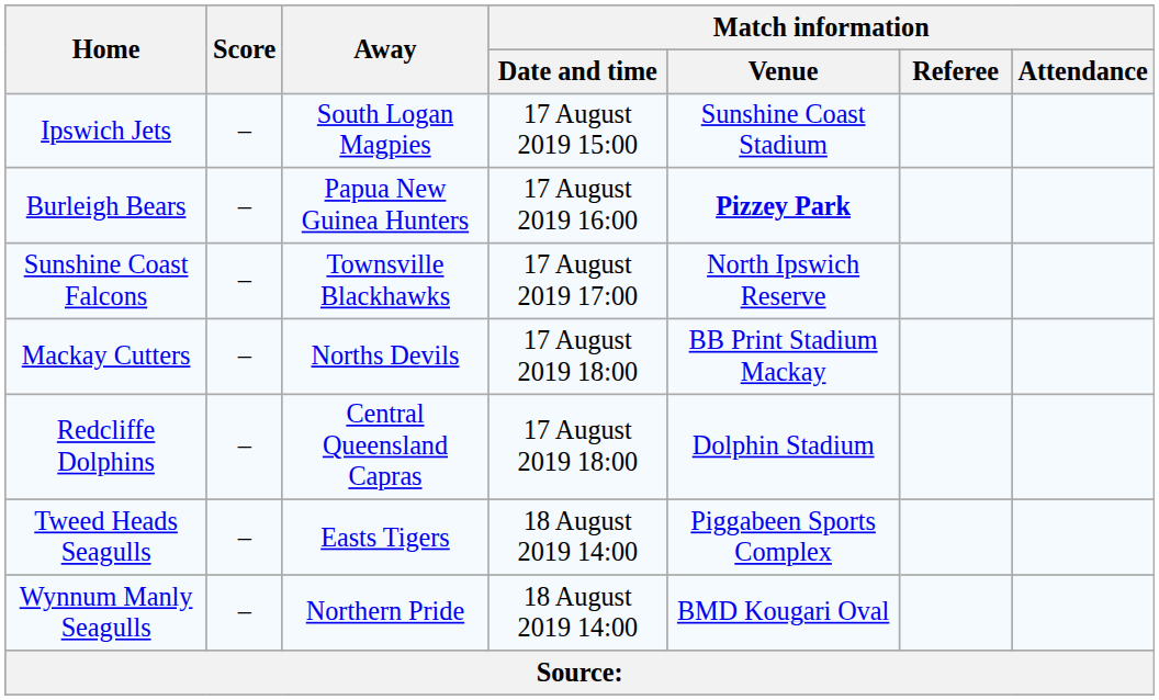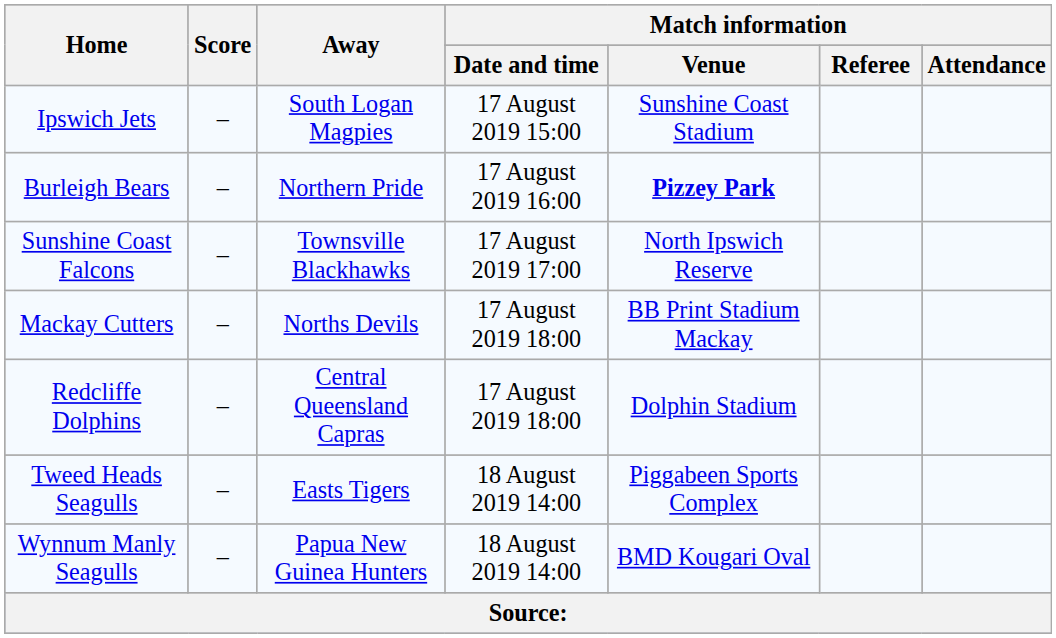 <table class="wikitable" width="100%" style="border-collapse:collapse; font-size:90%; text-align:center;">
 <tr>
 <th rowspan="2" width="19%">Home</th>
 <th rowspan="2" width="6%">Score</th>
 <th rowspan="2" width="19%">Away</th>
 <th colspan="4">Match information</th>
 </tr>
 <tr bgcolor="#CCCCCC">
 <th width="17%">Date and time</th>
 <th width="22%">Venue</th>
 <th width="10%">Referee</th>
 <th width="7%">Attendance</th>
 </tr>
 <tr bgcolor="#F5FAFF">
 <td> <a href='#'>Ipswich Jets</a></td>
 <td>–</td>
 <td> <a href='#'>South Logan Magpies</a></td>
 <td>17 August 2019 15:00</td>
 <td><a href='#'>Sunshine Coast Stadium</a></td>
 <td></td>
 <td></td>
 </tr>
 <tr bgcolor="#F5FAFF">
 <td> <a href='#'>Burleigh Bears</a></td>
 <td>–</td>
-<td> <a href='#'>Papua New Guinea Hunters</a></td>
+<td> <a href='#'>Northern Pride</a></td>
 <td>17 August 2019 16:00</td>
 <td><strong><a href='#'>Pizzey Park</a></strong></td>
 <td></td>
 <td></td>
 </tr>
 <tr bgcolor="#F5FAFF">
 <td> <a href='#'>Sunshine Coast Falcons</a></td>
 <td>–</td>
 <td> <a href='#'>Townsville Blackhawks</a></td>
 <td>17 August 2019 17:00</td>
 <td><a href='#'>North Ipswich Reserve</a></td>
 <td></td>
 <td></td>
 </tr>
 <tr bgcolor="#F5FAFF">
 <td> <a href='#'>Mackay Cutters</a></td>
 <td>–</td>
 <td> <a href='#'>Norths Devils</a></td>
 <td>17 August 2019 18:00</td>
 <td><a href='#'>BB Print Stadium Mackay</a></td>
 <td></td>
 <td></td>
 </tr>
 <tr bgcolor="#F5FAFF">
 <td> <a href='#'>Redcliffe Dolphins</a></td>
 <td>–</td>
 <td> <a href='#'>Central Queensland Capras</a></td>
 <td>17 August 2019 18:00</td>
 <td><a href='#'>Dolphin Stadium</a></td>
 <td></td>
 <td></td>
 </tr>
 <tr bgcolor="#F5FAFF">
 <td> <a href='#'>Tweed Heads Seagulls</a></td>
 <td>–</td>
 <td> <a href='#'>Easts Tigers</a></td>
 <td>18 August 2019 14:00</td>
 <td><a href='#'>Piggabeen Sports Complex</a></td>
 <td></td>
 <td></td>
 </tr>
 <tr bgcolor="#F5FAFF">
 <td> <a href='#'>Wynnum Manly Seagulls</a></td>
 <td>–</td>
-<td> <a href='#'>Northern Pride</a></td>
+<td> <a href='#'>Papua New Guinea Hunters</a></td>
 <td>18 August 2019 14:00</td>
 <td><a href='#'>BMD Kougari Oval</a></td>
 <td></td>
 <td></td>
 </tr>
 <tr bgcolor="#C1D8FF">
 <th colspan="7">Source:</th>
 </tr>
 </table>
